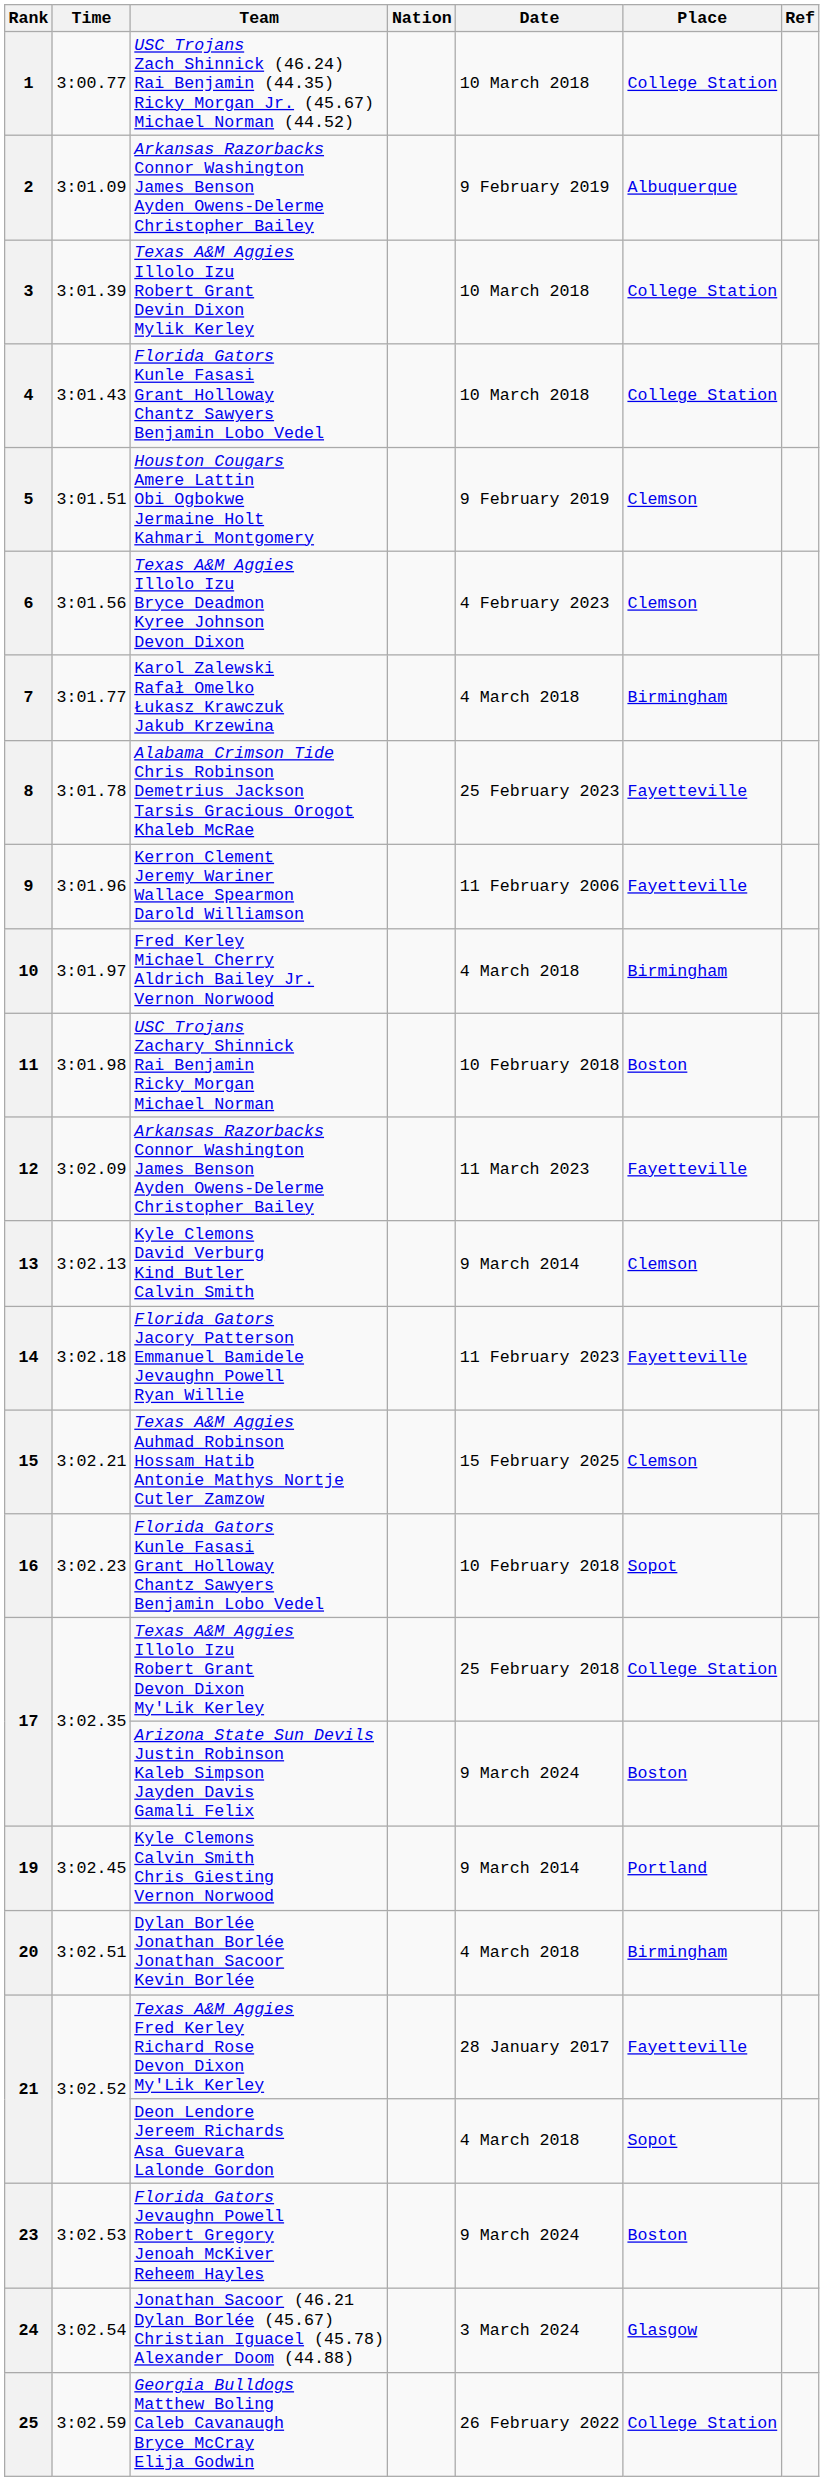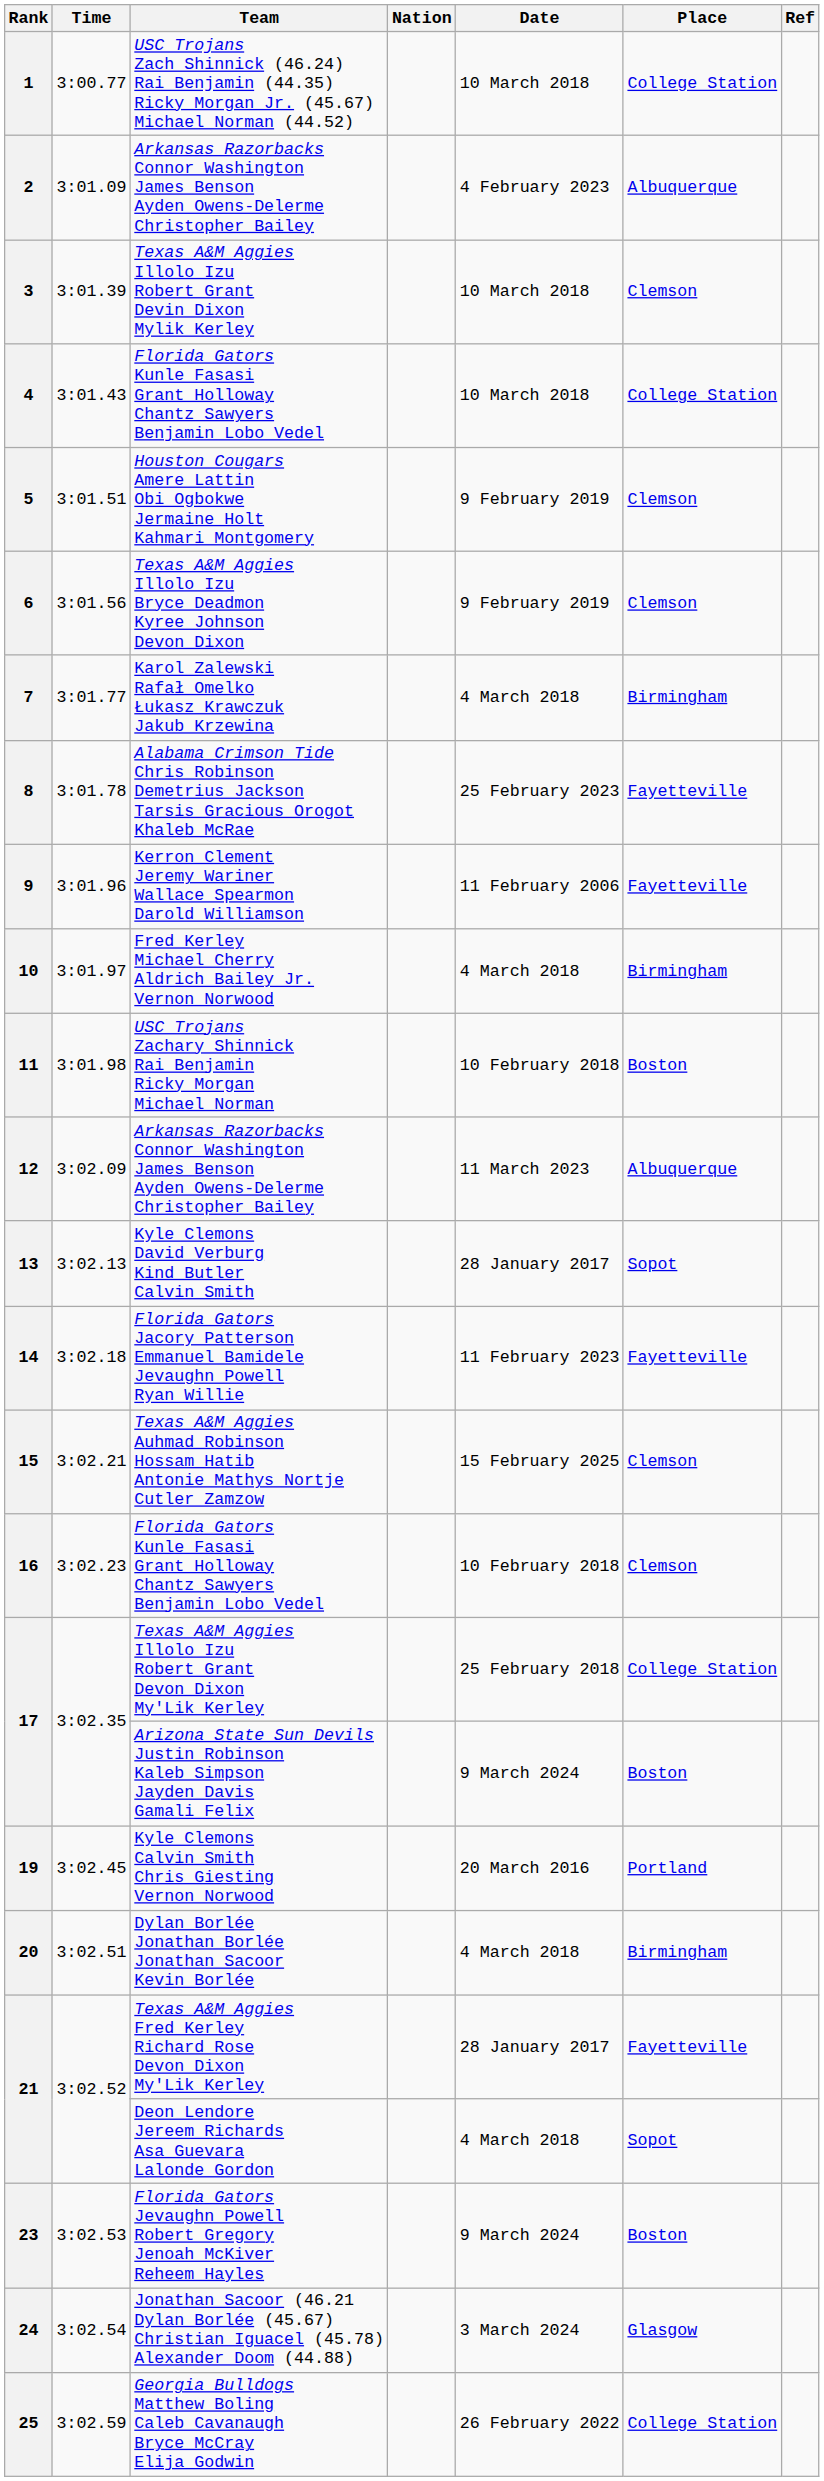 <table class="wikitable">
 <tr>
 <th>Rank</th>
 <th>Time</th>
 <th>Team</th>
 <th>Nation</th>
 <th>Date</th>
 <th>Place</th>
 <th>Ref</th>
 </tr>
 <tr>
 <th>1</th>
 <td>3:00.77</td>
 <td><em><a href='#'>USC Trojans</a></em><br><a href='#'>Zach Shinnick</a> (46.24)<br><a href='#'>Rai Benjamin</a> (44.35)<br><a href='#'>Ricky Morgan Jr.</a> (45.67)<br><a href='#'>Michael Norman</a> (44.52)</td>
 <td><br><br><br></td>
 <td>10 March 2018</td>
 <td><a href='#'>College Station</a></td>
 <td></td>
 </tr>
 <tr>
 <th>2</th>
 <td>3:01.09</td>
 <td><em><a href='#'>Arkansas Razorbacks</a></em><br><a href='#'>Connor Washington</a><br><a href='#'>James Benson</a><br><a href='#'>Ayden Owens-Delerme</a><br><a href='#'>Christopher Bailey</a></td>
 <td><br><br><br></td>
-<td>9 February 2019</td>
+<td>4 February 2023</td>
 <td><a href='#'>Albuquerque</a></td>
 <td></td>
 </tr>
 <tr>
 <th>3</th>
 <td>3:01.39</td>
 <td><em><a href='#'>Texas A&M Aggies</a></em><br><a href='#'>Illolo Izu</a><br><a href='#'>Robert Grant</a><br><a href='#'>Devin Dixon</a><br><a href='#'>Mylik Kerley</a></td>
 <td></td>
 <td>10 March 2018</td>
-<td><a href='#'>College Station</a></td>
+<td><a href='#'>Clemson</a></td>
 <td></td>
 </tr>
 <tr>
 <th>4</th>
 <td>3:01.43</td>
 <td><em><a href='#'>Florida Gators</a></em><br><a href='#'>Kunle Fasasi</a><br><a href='#'>Grant Holloway</a><br><a href='#'>Chantz Sawyers</a><br><a href='#'>Benjamin Lobo Vedel</a></td>
 <td><br><br><br></td>
 <td>10 March 2018</td>
 <td><a href='#'>College Station</a></td>
 <td></td>
 </tr>
 <tr>
 <th>5</th>
 <td>3:01.51</td>
 <td><em><a href='#'>Houston Cougars</a></em><br><a href='#'>Amere Lattin</a><br><a href='#'>Obi Ogbokwe</a><br><a href='#'>Jermaine Holt</a><br><a href='#'>Kahmari Montgomery</a></td>
 <td></td>
 <td>9 February 2019</td>
 <td><a href='#'>Clemson</a></td>
 <td></td>
 </tr>
 <tr>
 <th>6</th>
 <td>3:01.56</td>
 <td><em><a href='#'>Texas A&M Aggies</a></em><br><a href='#'>Illolo Izu</a><br><a href='#'>Bryce Deadmon</a><br><a href='#'>Kyree Johnson</a><br><a href='#'>Devon Dixon</a></td>
 <td></td>
-<td>4 February 2023</td>
+<td>9 February 2019</td>
 <td><a href='#'>Clemson</a></td>
 <td></td>
 </tr>
 <tr>
 <th>7</th>
 <td>3:01.77</td>
 <td><a href='#'>Karol Zalewski</a><br><a href='#'>Rafał Omelko</a><br><a href='#'>Łukasz Krawczuk</a><br><a href='#'>Jakub Krzewina</a></td>
 <td></td>
 <td>4 March 2018</td>
 <td><a href='#'>Birmingham</a></td>
 <td></td>
 </tr>
 <tr>
 <th>8</th>
 <td>3:01.78</td>
 <td><em><a href='#'>Alabama Crimson Tide</a></em><br><a href='#'>Chris Robinson</a><br><a href='#'>Demetrius Jackson</a><br><a href='#'>Tarsis Gracious Orogot</a><br><a href='#'>Khaleb McRae</a></td>
 <td><br><br><br></td>
 <td>25 February 2023</td>
 <td><a href='#'>Fayetteville</a></td>
 <td></td>
 </tr>
 <tr>
 <th>9</th>
 <td>3:01.96</td>
 <td><a href='#'>Kerron Clement</a><br><a href='#'>Jeremy Wariner</a><br><a href='#'>Wallace Spearmon</a><br><a href='#'>Darold Williamson</a></td>
 <td></td>
 <td>11 February 2006</td>
 <td><a href='#'>Fayetteville</a></td>
 <td></td>
 </tr>
 <tr>
 <th>10</th>
 <td>3:01.97</td>
 <td><a href='#'>Fred Kerley</a><br><a href='#'>Michael Cherry</a><br><a href='#'>Aldrich Bailey Jr.</a><br><a href='#'>Vernon Norwood</a></td>
 <td></td>
 <td>4 March 2018</td>
 <td><a href='#'>Birmingham</a></td>
 <td></td>
 </tr>
 <tr>
 <th>11</th>
 <td>3:01.98</td>
 <td><em><a href='#'>USC Trojans</a></em><br><a href='#'>Zachary Shinnick</a><br><a href='#'>Rai Benjamin</a><br><a href='#'>Ricky Morgan</a><br><a href='#'>Michael Norman</a></td>
 <td></td>
 <td>10 February 2018</td>
 <td><a href='#'>Boston</a></td>
 <td></td>
 </tr>
 <tr>
 <th>12</th>
 <td>3:02.09</td>
 <td><em><a href='#'>Arkansas Razorbacks</a></em><br><a href='#'>Connor Washington</a><br><a href='#'>James Benson</a><br><a href='#'>Ayden Owens-Delerme</a><br><a href='#'>Christopher Bailey</a></td>
 <td><br><br><br></td>
 <td>11 March 2023</td>
-<td><a href='#'>Fayetteville</a></td>
+<td><a href='#'>Albuquerque</a></td>
 <td></td>
 </tr>
 <tr>
 <th>13</th>
 <td>3:02.13</td>
 <td><a href='#'>Kyle Clemons</a><br><a href='#'>David Verburg</a><br><a href='#'>Kind Butler</a><br><a href='#'>Calvin Smith</a></td>
 <td></td>
-<td>9 March 2014</td>
-<td><a href='#'>Clemson</a></td>
+<td>28 January 2017</td>
+<td><a href='#'>Sopot</a></td>
 <td></td>
 </tr>
 <tr>
 <th>14</th>
 <td>3:02.18</td>
 <td><em><a href='#'>Florida Gators</a></em><br><a href='#'>Jacory Patterson</a><br><a href='#'>Emmanuel Bamidele</a><br><a href='#'>Jevaughn Powell</a><br><a href='#'>Ryan Willie</a></td>
 <td><br><br><br></td>
 <td>11 February 2023</td>
 <td><a href='#'>Fayetteville</a></td>
 <td></td>
 </tr>
 <tr>
 <th>15</th>
 <td>3:02.21</td>
 <td><em><a href='#'>Texas A&M Aggies</a></em><br><a href='#'>Auhmad Robinson</a><br><a href='#'>Hossam Hatib</a><br><a href='#'>Antonie Mathys Nortje</a><br><a href='#'>Cutler Zamzow</a></td>
 <td><br><br><br></td>
 <td>15 February 2025</td>
 <td><a href='#'>Clemson</a></td>
 <td></td>
 </tr>
 <tr>
 <th>16</th>
 <td>3:02.23</td>
 <td><em><a href='#'>Florida Gators</a></em><br><a href='#'>Kunle Fasasi</a><br><a href='#'>Grant Holloway</a><br><a href='#'>Chantz Sawyers</a><br><a href='#'>Benjamin Lobo Vedel</a></td>
 <td><br><br><br></td>
 <td>10 February 2018</td>
-<td><a href='#'>Sopot</a></td>
+<td><a href='#'>Clemson</a></td>
 <td></td>
 </tr>
 <tr>
 <th rowspan="2">17</th>
 <td rowspan="2">3:02.35</td>
 <td><em><a href='#'>Texas A&M Aggies</a></em><br><a href='#'>Illolo Izu</a><br><a href='#'>Robert Grant</a><br><a href='#'>Devon Dixon</a><br><a href='#'>My'Lik Kerley</a></td>
 <td></td>
 <td>25 February 2018</td>
 <td><a href='#'>College Station</a></td>
 <td></td>
 </tr>
 <tr>
 <td><em><a href='#'>Arizona State Sun Devils</a></em><br><a href='#'>Justin Robinson</a><br><a href='#'>Kaleb Simpson</a><br><a href='#'>Jayden Davis</a><br><a href='#'>Gamali Felix</a></td>
 <td><br><br><br></td>
 <td>9 March 2024</td>
 <td><a href='#'>Boston</a></td>
 <td></td>
 </tr>
 <tr>
 <th>19</th>
 <td>3:02.45</td>
 <td><a href='#'>Kyle Clemons</a><br><a href='#'>Calvin Smith</a><br><a href='#'>Chris Giesting</a><br><a href='#'>Vernon Norwood</a></td>
 <td></td>
-<td>9 March 2014</td>
+<td>20 March 2016</td>
 <td><a href='#'>Portland</a></td>
 <td></td>
 </tr>
 <tr>
 <th>20</th>
 <td>3:02.51</td>
 <td><a href='#'>Dylan Borlée</a><br><a href='#'>Jonathan Borlée</a><br><a href='#'>Jonathan Sacoor</a><br><a href='#'>Kevin Borlée</a></td>
 <td></td>
 <td>4 March 2018</td>
 <td><a href='#'>Birmingham</a></td>
 <td></td>
 </tr>
 <tr>
 <th rowspan="2">21</th>
 <td rowspan="2">3:02.52</td>
 <td><em><a href='#'>Texas A&M Aggies</a></em><br><a href='#'>Fred Kerley</a><br><a href='#'>Richard Rose</a><br><a href='#'>Devon Dixon</a><br><a href='#'>My'Lik Kerley</a></td>
 <td></td>
 <td>28 January 2017</td>
 <td><a href='#'>Fayetteville</a></td>
 <td></td>
 </tr>
 <tr>
 <td><a href='#'>Deon Lendore</a><br><a href='#'>Jereem Richards</a><br><a href='#'>Asa Guevara</a><br><a href='#'>Lalonde Gordon</a></td>
 <td></td>
 <td>4 March 2018</td>
 <td><a href='#'>Sopot</a></td>
 <td></td>
 </tr>
 <tr>
 <th>23</th>
 <td>3:02.53</td>
 <td><em><a href='#'>Florida Gators</a></em><br><a href='#'>Jevaughn Powell</a><br><a href='#'>Robert Gregory</a><br><a href='#'>Jenoah McKiver</a><br><a href='#'>Reheem Hayles</a></td>
 <td><br><br><br></td>
 <td>9 March 2024</td>
 <td><a href='#'>Boston</a></td>
 <td></td>
 </tr>
 <tr>
 <th>24</th>
 <td>3:02.54</td>
 <td><a href='#'>Jonathan Sacoor</a> (46.21<br><a href='#'>Dylan Borlée</a> (45.67)<br><a href='#'>Christian Iguacel</a> (45.78)<br><a href='#'>Alexander Doom</a> (44.88)</td>
 <td></td>
 <td>3 March 2024</td>
 <td><a href='#'>Glasgow</a></td>
 <td></td>
 </tr>
 <tr>
 <th>25</th>
 <td>3:02.59</td>
 <td><em><a href='#'>Georgia Bulldogs</a></em><br><a href='#'>Matthew Boling</a><br><a href='#'>Caleb Cavanaugh</a><br><a href='#'>Bryce McCray</a><br><a href='#'>Elija Godwin</a></td>
 <td></td>
 <td>26 February 2022</td>
 <td><a href='#'>College Station</a></td>
 <td></td>
 </tr>
 </table>
